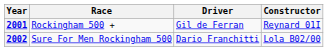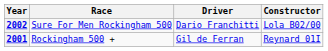 <table class="wikitable" style="font-size: 95%;">
 <tr>
 <th>Year</th>
 <th>Race</th>
 <th>Driver</th>
 <th>Constructor</th>
 </tr>
 <tr>
+<th><a href='#'>2002</a></th>
+<td><a href='#'>Sure For Men Rockingham 500</a></td>
+<td> <a href='#'>Dario Franchitti</a></td>
+<td><a href='#'>Lola B02/00</a></td>
+</tr>
+<tr>
 <th><a href='#'>2001</a></th>
 <td><a href='#'>Rockingham 500</a> +</td>
 <td> <a href='#'>Gil de Ferran</a></td>
 <td><a href='#'>Reynard 01I</a></td>
 </tr>
-<tr>
-<th><a href='#'>2002</a></th>
-<td><a href='#'>Sure For Men Rockingham 500</a></td>
-<td> <a href='#'>Dario Franchitti</a></td>
-<td><a href='#'>Lola B02/00</a></td>
-</tr>
 </table>
